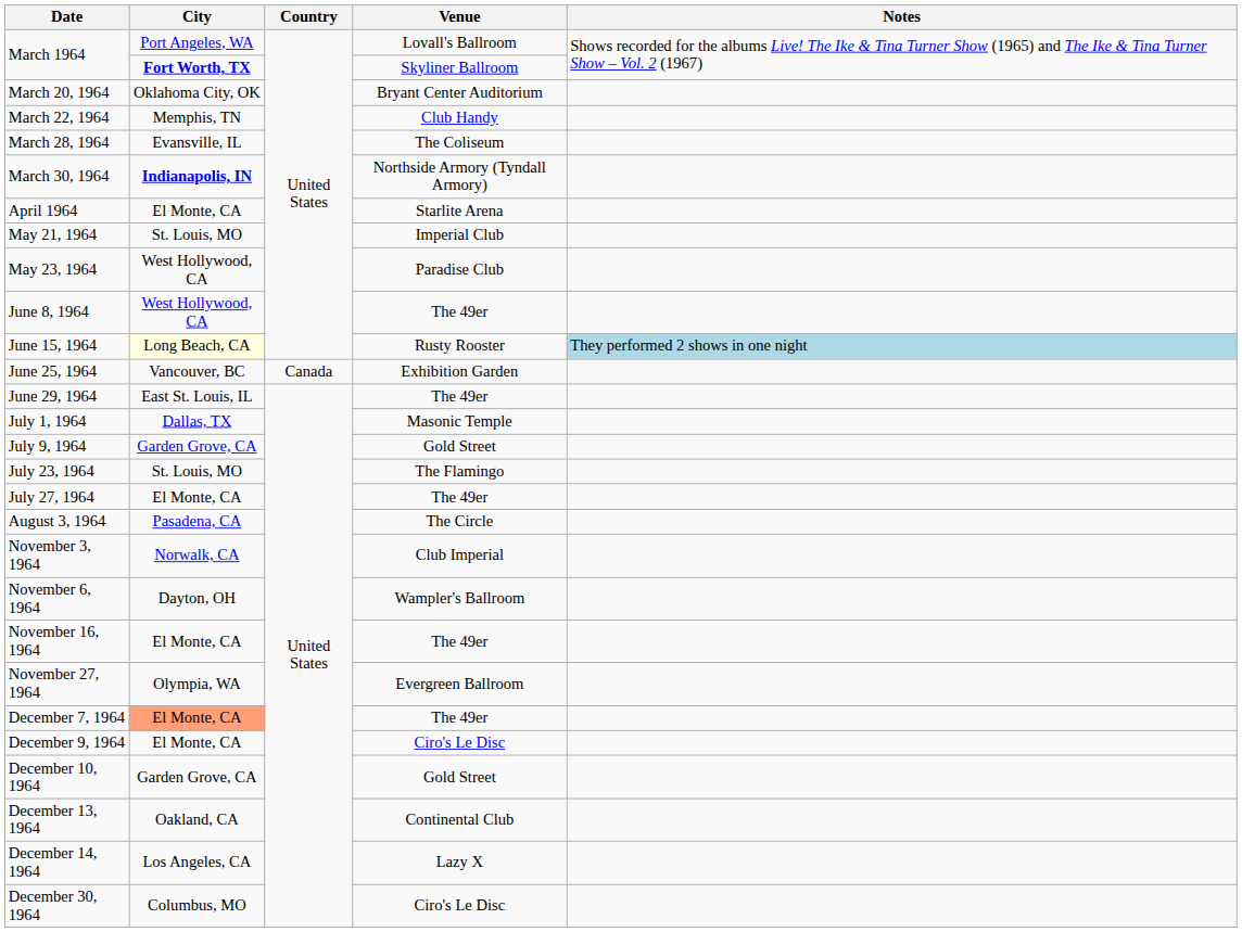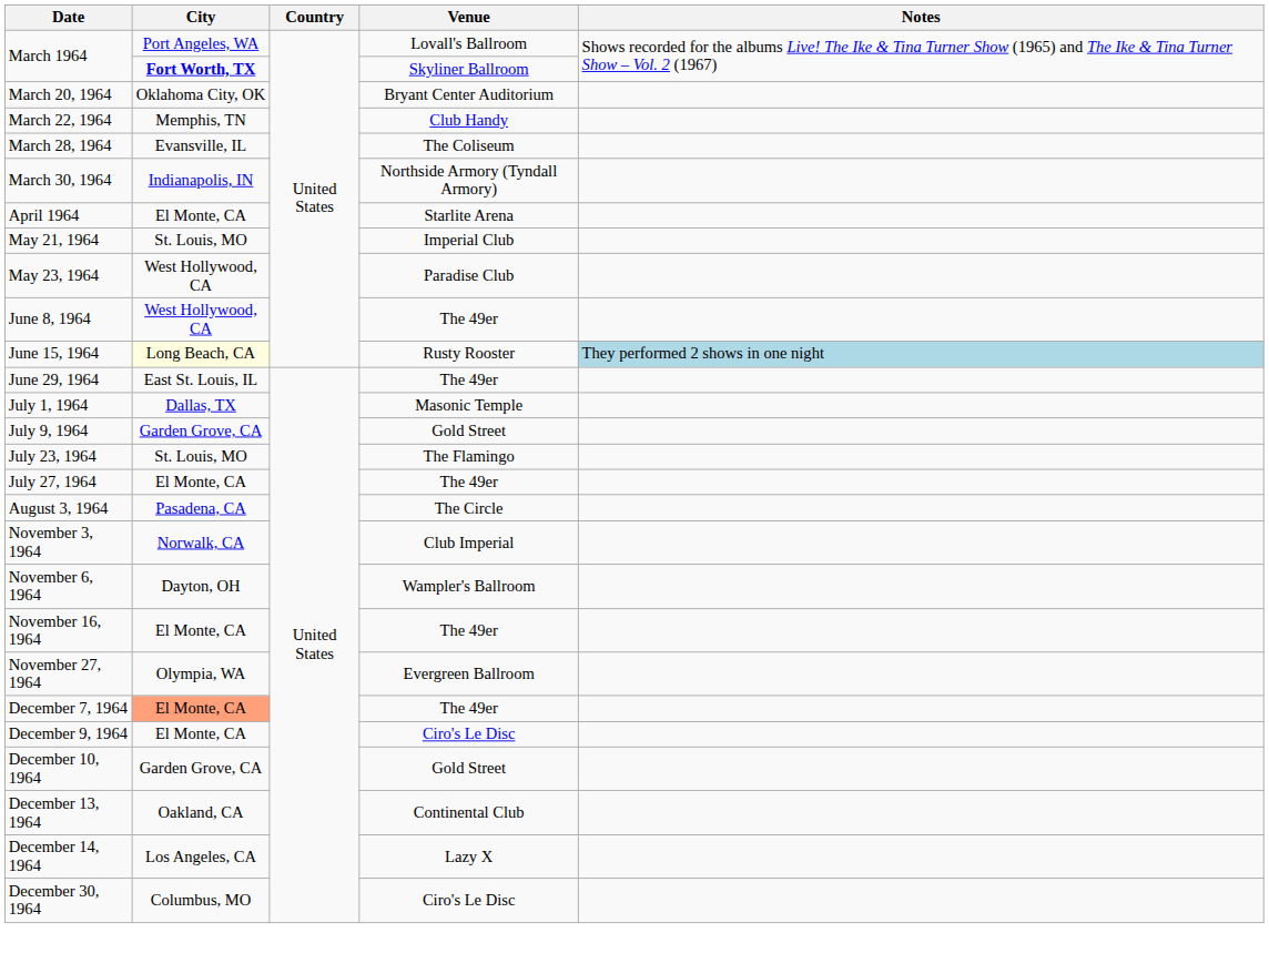 <table class="wikitable">
 <tr>
 <th>Date</th>
 <th>City</th>
 <th>Country</th>
 <th>Venue</th>
 <th>Notes</th>
 </tr>
 <tr>
 <td rowspan="2">March 1964</td>
 <td align="center"><a href='#'>Port Angeles, WA</a></td>
 <td align="center" rowspan="11">United States</td>
 <td align="center">Lovall's Ballroom</td>
 <td rowspan="2">Shows recorded for the albums <em><a href='#'>Live! The Ike & Tina Turner Show</a></em> (1965) and <em><a href='#'>The Ike & Tina Turner Show – Vol. 2</a></em> (1967)</td>
 </tr>
 <tr>
 <td align="center"><strong><a href='#'>Fort Worth, TX</a></strong></td>
 <td align="center"><a href='#'>Skyliner Ballroom</a></td>
 </tr>
 <tr>
 <td>March 20, 1964</td>
 <td align="center">Oklahoma City, OK</td>
 <td align="center">Bryant Center Auditorium</td>
 <td></td>
 </tr>
 <tr>
 <td>March 22, 1964</td>
 <td align="center">Memphis, TN</td>
 <td align="center"><a href='#'>Club Handy</a></td>
 <td></td>
 </tr>
 <tr>
 <td>March 28, 1964</td>
 <td align="center">Evansville, IL</td>
 <td align="center">The Coliseum</td>
 <td></td>
 </tr>
 <tr>
 <td>March 30, 1964</td>
-<td align="center"><strong><a href='#'>Indianapolis, IN</a></strong></td>
+<td align="center"><a href='#'>Indianapolis, IN</a></td>
 <td align="center">Northside Armory (Tyndall Armory)</td>
 <td></td>
 </tr>
 <tr>
 <td>April 1964</td>
 <td align="center">El Monte, CA</td>
 <td align="center">Starlite Arena</td>
 <td></td>
 </tr>
 <tr>
 <td>May 21, 1964</td>
 <td align="center">St. Louis, MO</td>
 <td align="center">Imperial Club</td>
 <td></td>
 </tr>
 <tr>
 <td>May 23, 1964</td>
 <td align="center">West Hollywood, CA</td>
 <td align="center">Paradise Club</td>
 <td></td>
 </tr>
 <tr>
 <td>June 8, 1964</td>
 <td align="center"><a href='#'>West Hollywood, CA</a></td>
 <td align="center">The 49er</td>
 <td></td>
 </tr>
 <tr>
 <td>June 15, 1964</td>
 <td align="center" style="background: lightyellow;">Long Beach, CA</td>
 <td align="center">Rusty Rooster</td>
 <td style="background: lightblue;">They performed 2 shows in one night</td>
-</tr>
-<tr>
-<td>June 25, 1964</td>
-<td align="center">Vancouver, BC</td>
-<td align="center">Canada</td>
-<td align="center">Exhibition Garden</td>
-<td></td>
 </tr>
 <tr>
 <td>June 29, 1964</td>
 <td align="center">East St. Louis, IL</td>
 <td align="center" rowspan="16">United States</td>
 <td align="center">The 49er</td>
 <td></td>
 </tr>
 <tr>
 <td>July 1, 1964</td>
 <td align="center"><a href='#'>Dallas, TX</a></td>
 <td align="center">Masonic Temple</td>
 <td></td>
 </tr>
 <tr>
 <td>July 9, 1964</td>
 <td align="center"><a href='#'>Garden Grove, CA</a></td>
 <td align="center">Gold Street</td>
 <td></td>
 </tr>
 <tr>
 <td>July 23, 1964</td>
 <td align="center">St. Louis, MO</td>
 <td align="center">The Flamingo</td>
 <td></td>
 </tr>
 <tr>
 <td>July 27, 1964</td>
 <td align="center">El Monte, CA</td>
 <td align="center">The 49er</td>
 <td></td>
 </tr>
 <tr>
 <td>August 3, 1964</td>
 <td align="center"><a href='#'>Pasadena, CA</a></td>
 <td align="center">The Circle</td>
 <td></td>
 </tr>
 <tr>
 <td>November 3, 1964</td>
 <td align="center"><a href='#'>Norwalk, CA</a></td>
 <td align="center">Club Imperial</td>
 <td></td>
 </tr>
 <tr>
 <td>November 6, 1964</td>
 <td align="center">Dayton, OH</td>
 <td align="center">Wampler's Ballroom</td>
 <td></td>
 </tr>
 <tr>
 <td>November 16, 1964</td>
 <td align="center">El Monte, CA</td>
 <td align="center">The 49er</td>
 <td></td>
 </tr>
 <tr>
 <td>November 27, 1964</td>
 <td align="center">Olympia, WA</td>
 <td align="center">Evergreen Ballroom</td>
 <td></td>
 </tr>
 <tr>
 <td>December 7, 1964</td>
 <td align="center" style="background: lightsalmon;">El Monte, CA</td>
 <td align="center">The 49er</td>
 <td></td>
 </tr>
 <tr>
 <td>December 9, 1964</td>
 <td align="center">El Monte, CA</td>
 <td align="center"><a href='#'>Ciro's Le Disc</a></td>
 <td></td>
 </tr>
 <tr>
 <td>December 10, 1964</td>
 <td align="center">Garden Grove, CA</td>
 <td align="center">Gold Street</td>
 <td></td>
 </tr>
 <tr>
 <td>December 13, 1964</td>
 <td align="center">Oakland, CA</td>
 <td align="center">Continental Club</td>
 <td></td>
 </tr>
 <tr>
 <td>December 14, 1964</td>
 <td align="center">Los Angeles, CA</td>
 <td align="center">Lazy X</td>
 <td></td>
 </tr>
 <tr>
 <td>December 30, 1964</td>
 <td align="center">Columbus, MO</td>
 <td align="center">Ciro's Le Disc</td>
 <td></td>
 </tr>
 </table>
